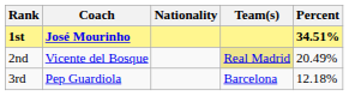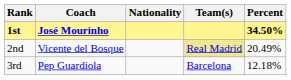 <table class="wikitable">
 <tr>
 <th>Rank</th>
 <th>Coach</th>
 <th>Nationality</th>
 <th>Team(s)</th>
 <th>Percent</th>
 </tr>
 <tr style="background-color: #FFF68F; font-weight: bold;">
 <td>1st</td>
 <td><a href='#'>José Mourinho</a></td>
 <td></td>
 <td></td>
-<td>34.51%</td>
+<td>34.50%</td>
 </tr>
 <tr>
 <td>2nd</td>
 <td><a href='#'>Vicente del Bosque</a></td>
 <td></td>
 <td style="background: khaki;"> <a href='#'>Real Madrid</a></td>
 <td>20.49%</td>
 </tr>
 <tr>
 <td>3rd</td>
 <td><a href='#'>Pep Guardiola</a></td>
 <td></td>
 <td> <a href='#'>Barcelona</a></td>
 <td>12.18%</td>
 </tr>
 </table>
